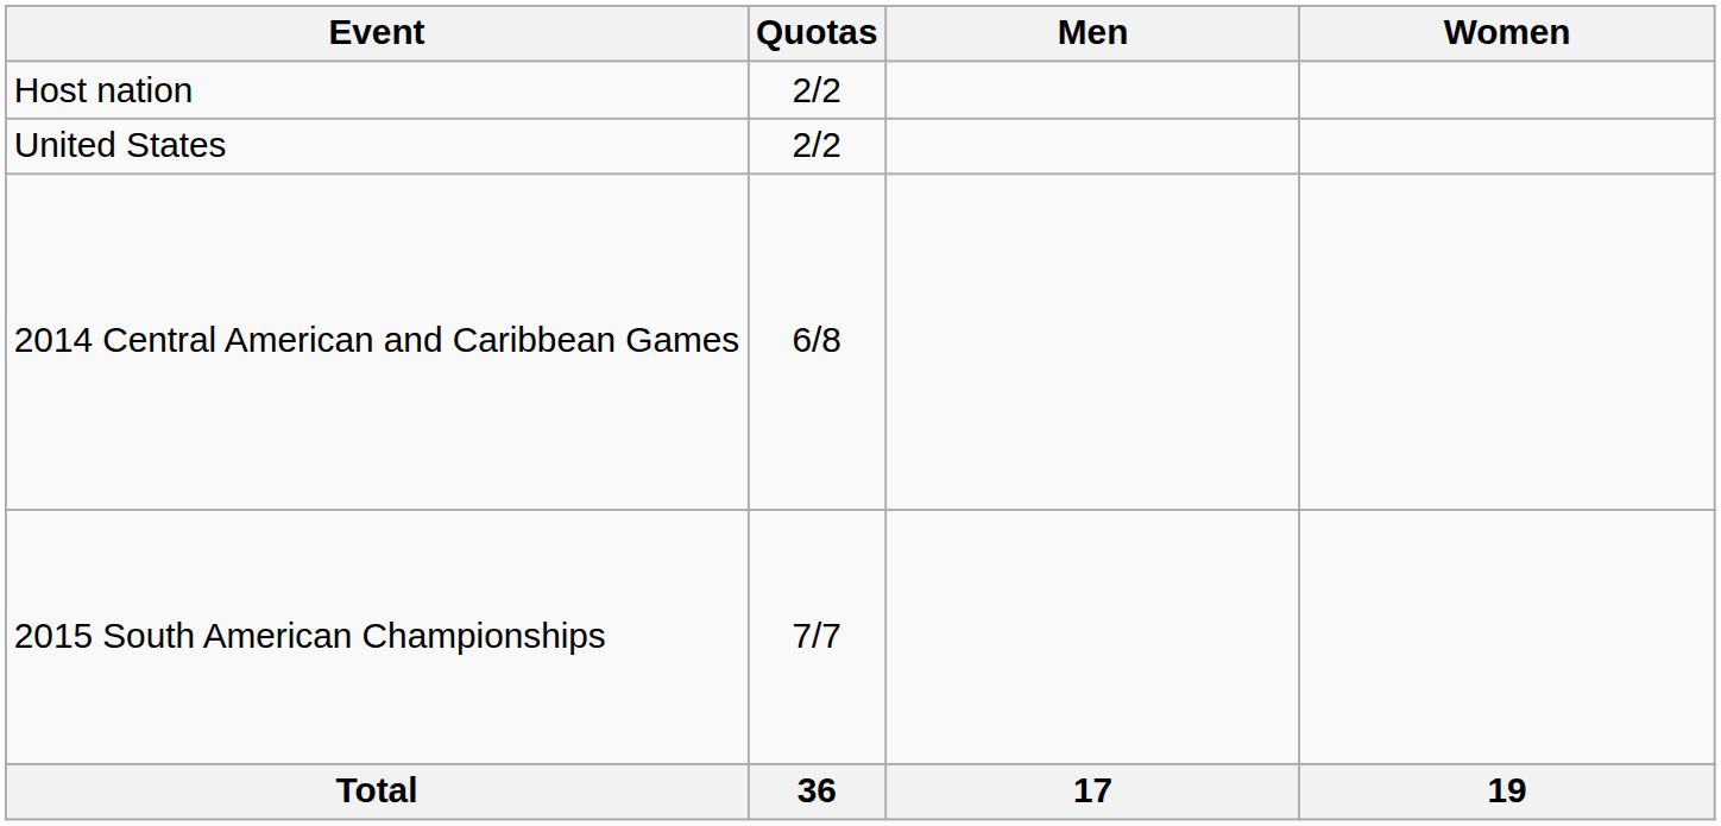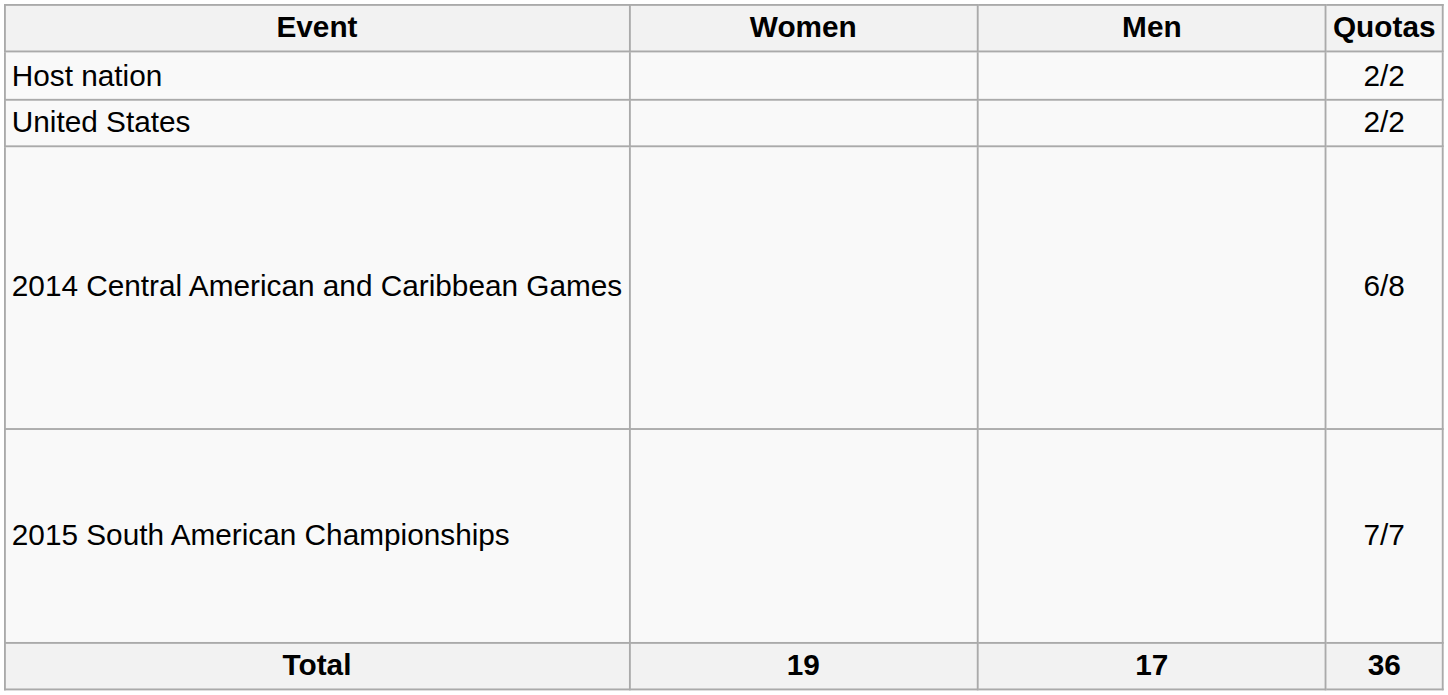 <table class="wikitable">
 <tr>
 <th>Event</th>
+<th width=180>Women</th>
+<th width=180>Men</th>
 <th>Quotas</th>
-<th width=180>Men</th>
-<th width=180>Women</th>
 </tr>
 <tr>
 <td>Host nation</td>
-<td align=center>2/2</td>
 <td><br></td>
 <td><br></td>
+<td align=center>2/2</td>
 </tr>
 <tr>
 <td>United States</td>
-<td align=center>2/2</td>
 <td><br></td>
 <td><br></td>
+<td align=center>2/2</td>
 </tr>
 <tr>
 <td>2014 Central American and Caribbean Games</td>
+<td><br><br><br><br><br><br><br><br></td>
+<td><br><br><s><br></s><br><br><s></s><br><br><br></td>
 <td align=center>6/8</td>
-<td><br><br><s><br></s><br><br><s></s><br><br><br></td>
-<td><br><br><br><br><br><br><br><br></td>
 </tr>
 <tr>
 <td>2015 South American Championships</td>
-<td align=center>7/7</td>
 <td><br><br><br><br><br><br></td>
 <td><br><br><br><br><br><br></td>
+<td align=center>7/7</td>
 </tr>
 <tr>
 <th>Total</th>
+<th align="center">19</th>
+<th align="center">17</th>
 <th align="center">36</th>
-<th align="center">17</th>
-<th align="center">19</th>
 </tr>
 </table>
